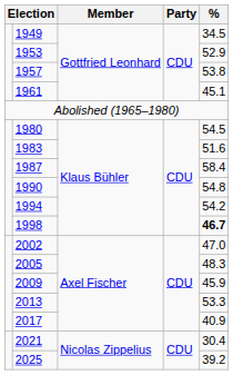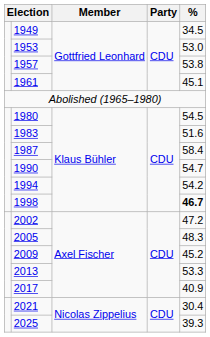 <table class=wikitable>
 <tr>
 <th colspan=2>Election</th>
 <th>Member</th>
 <th>Party</th>
 <th>%</th>
 </tr>
 <tr>
 <td rowspan=4 bgcolor=></td>
 <td><a href='#'>1949</a></td>
 <td rowspan=4><a href='#'>Gottfried Leonhard</a></td>
 <td rowspan=4><a href='#'>CDU</a></td>
 <td align=right>34.5</td>
 </tr>
 <tr>
 <td><a href='#'>1953</a></td>
-<td align=right>52.9</td>
+<td align=right>53.0</td>
 </tr>
 <tr>
 <td><a href='#'>1957</a></td>
 <td align=right>53.8</td>
 </tr>
 <tr>
 <td><a href='#'>1961</a></td>
 <td align=right>45.1</td>
 </tr>
 <tr>
 <td align=center colspan=5><em>Abolished (1965–1980)</em></td>
 </tr>
 <tr>
 <td rowspan=6 bgcolor=></td>
 <td><a href='#'>1980</a></td>
 <td rowspan=6><a href='#'>Klaus Bühler</a></td>
 <td rowspan=6><a href='#'>CDU</a></td>
 <td align=right>54.5</td>
 </tr>
 <tr>
 <td><a href='#'>1983</a></td>
 <td align=right>51.6</td>
 </tr>
 <tr>
 <td><a href='#'>1987</a></td>
 <td align=right>58.4</td>
 </tr>
 <tr>
 <td><a href='#'>1990</a></td>
-<td align=right>54.8</td>
+<td align=right>54.7</td>
 </tr>
 <tr>
 <td><a href='#'>1994</a></td>
 <td align=right>54.2</td>
 </tr>
 <tr>
 <td><a href='#'>1998</a></td>
 <td align=right><strong>46.7</strong></td>
 </tr>
 <tr>
 <td rowspan=5 bgcolor=></td>
 <td><a href='#'>2002</a></td>
 <td rowspan=5><a href='#'>Axel Fischer</a></td>
 <td rowspan=5><a href='#'>CDU</a></td>
-<td align=right>47.0</td>
+<td align=right>47.2</td>
 </tr>
 <tr>
 <td><a href='#'>2005</a></td>
 <td align=right>48.3</td>
 </tr>
 <tr>
 <td><a href='#'>2009</a></td>
-<td align=right>45.9</td>
+<td align=right>45.2</td>
 </tr>
 <tr>
 <td><a href='#'>2013</a></td>
 <td align=right>53.3</td>
 </tr>
 <tr>
 <td><a href='#'>2017</a></td>
 <td align=right>40.9</td>
 </tr>
 <tr>
 <td rowspan=2 bgcolor=></td>
 <td><a href='#'>2021</a></td>
 <td rowspan=2><a href='#'>Nicolas Zippelius</a></td>
 <td rowspan=2><a href='#'>CDU</a></td>
 <td align=right>30.4</td>
 </tr>
 <tr>
 <td><a href='#'>2025</a></td>
-<td align=right>39.2</td>
+<td align=right>39.3</td>
 </tr>
 </table>
